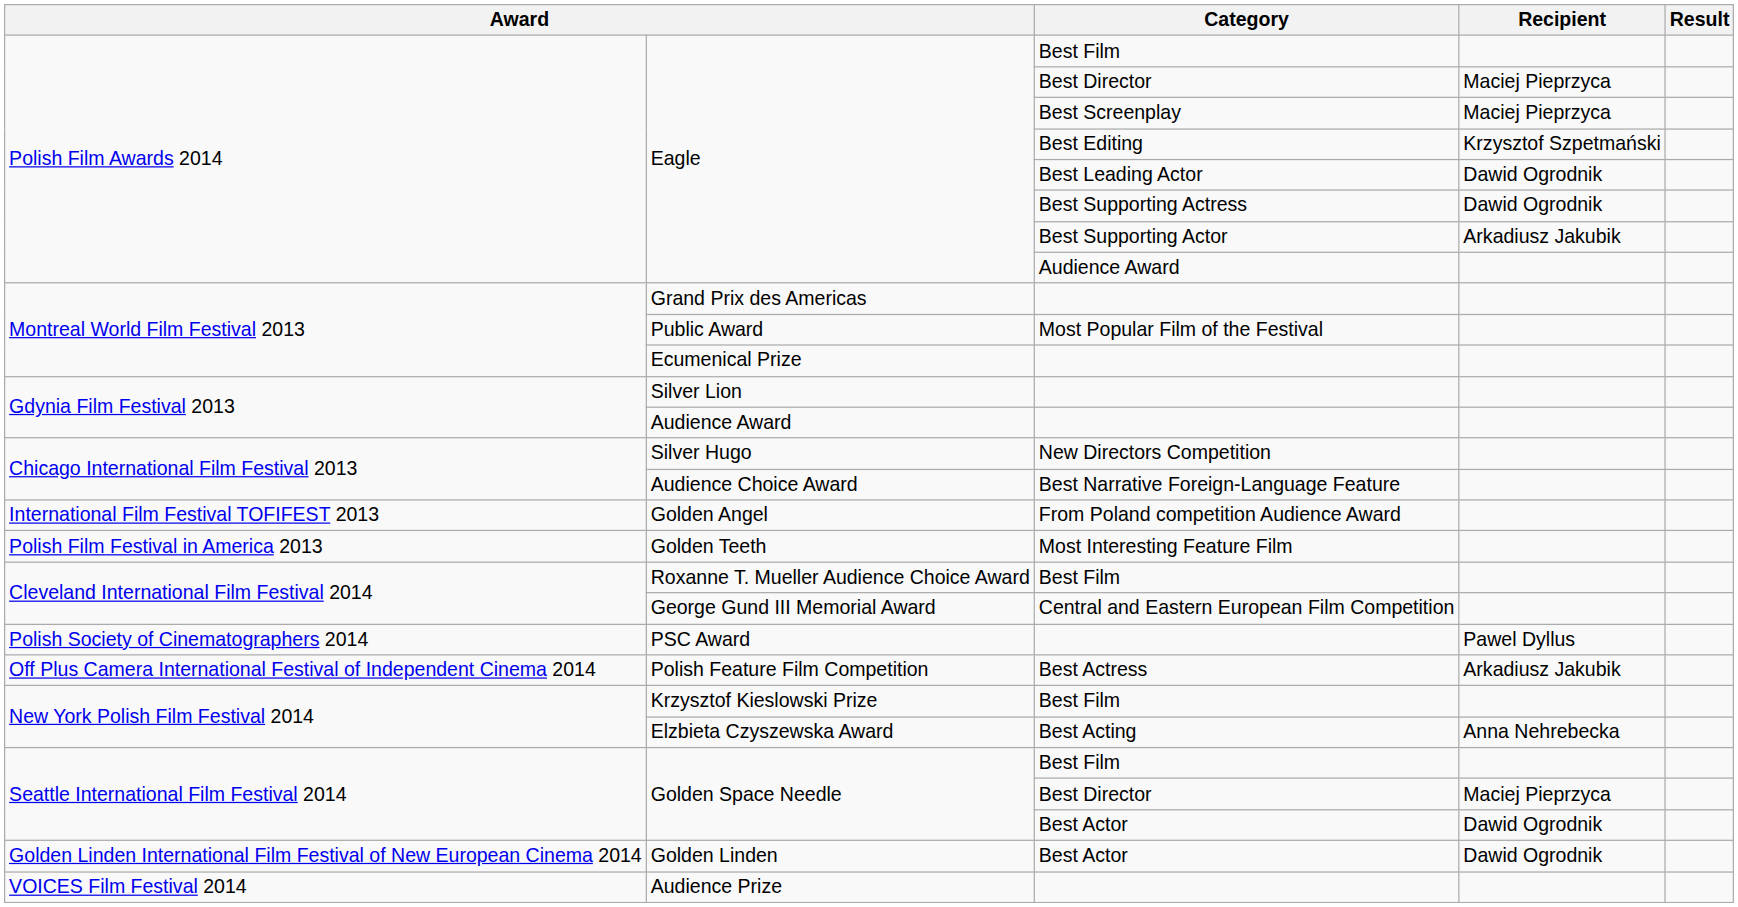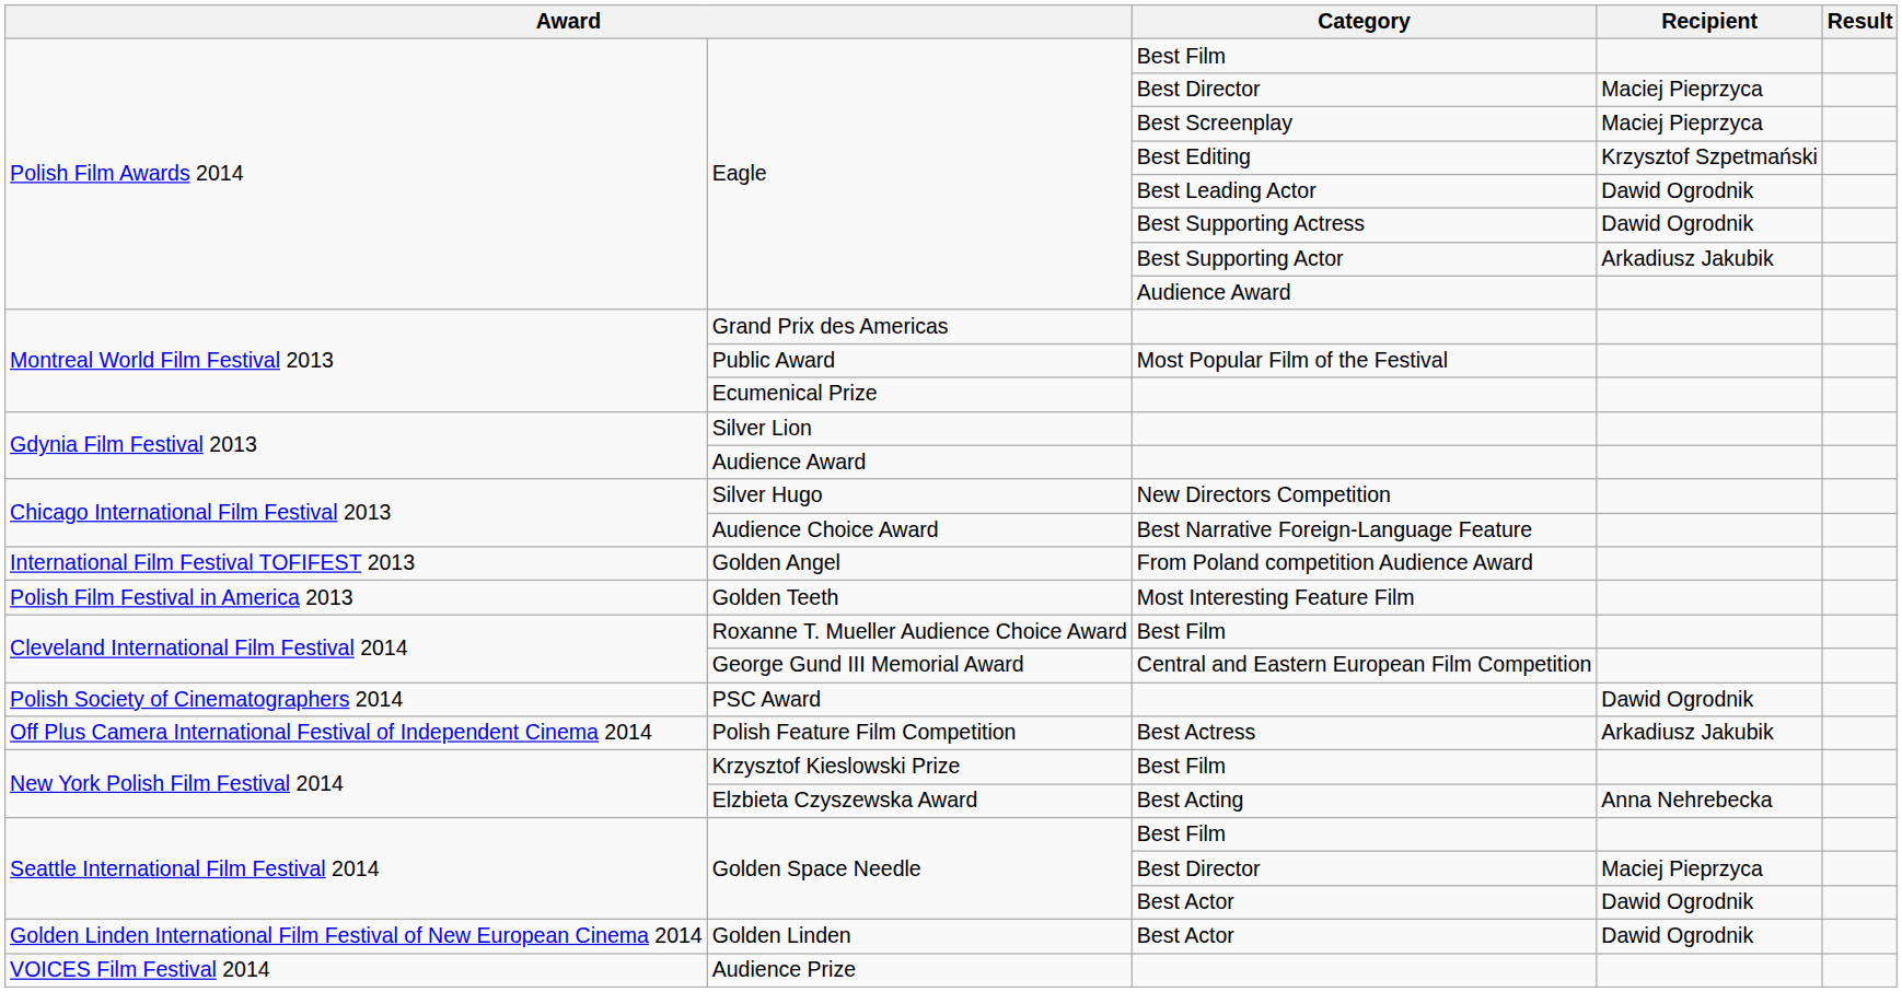 <table class="wikitable">
 <tr>
 <th Colspan=2>Award</th>
 <th>Category</th>
 <th>Recipient</th>
 <th>Result</th>
 </tr>
 <tr>
 <td Rowspan=8><a href='#'>Polish Film Awards</a> 2014</td>
 <td Rowspan=8>Eagle</td>
 <td>Best Film</td>
 <td></td>
 <td></td>
 </tr>
 <tr>
 <td>Best Director</td>
 <td>Maciej Pieprzyca</td>
 <td></td>
 </tr>
 <tr>
 <td>Best Screenplay</td>
 <td>Maciej Pieprzyca</td>
 <td></td>
 </tr>
 <tr>
 <td>Best Editing</td>
 <td>Krzysztof Szpetmański</td>
 <td></td>
 </tr>
 <tr>
 <td>Best Leading Actor</td>
 <td>Dawid Ogrodnik</td>
 <td></td>
 </tr>
 <tr>
 <td>Best Supporting Actress</td>
 <td>Dawid Ogrodnik</td>
 <td></td>
 </tr>
 <tr>
 <td>Best Supporting Actor</td>
 <td>Arkadiusz Jakubik</td>
 <td></td>
 </tr>
 <tr>
 <td>Audience Award</td>
 <td></td>
 <td></td>
 </tr>
 <tr>
 <td Rowspan=3><a href='#'>Montreal World Film Festival</a> 2013</td>
 <td>Grand Prix des Americas</td>
 <td></td>
 <td></td>
 <td></td>
 </tr>
 <tr>
 <td>Public Award</td>
 <td>Most Popular Film of the Festival</td>
 <td></td>
 <td></td>
 </tr>
 <tr>
 <td>Ecumenical Prize</td>
 <td></td>
 <td></td>
 <td></td>
 </tr>
 <tr>
 <td Rowspan=2><a href='#'>Gdynia Film Festival</a> 2013</td>
 <td>Silver Lion</td>
 <td></td>
 <td></td>
 <td></td>
 </tr>
 <tr>
 <td>Audience Award</td>
 <td></td>
 <td></td>
 <td></td>
 </tr>
 <tr>
 <td Rowspan=2><a href='#'>Chicago International Film Festival</a> 2013</td>
 <td>Silver Hugo</td>
 <td>New Directors Competition</td>
 <td></td>
 <td></td>
 </tr>
 <tr>
 <td>Audience Choice Award</td>
 <td>Best Narrative Foreign-Language Feature</td>
 <td></td>
 <td></td>
 </tr>
 <tr>
 <td><a href='#'>International Film Festival TOFIFEST</a> 2013</td>
 <td>Golden Angel</td>
 <td>From Poland competition Audience Award</td>
 <td></td>
 <td></td>
 </tr>
 <tr>
 <td><a href='#'>Polish Film Festival in America</a> 2013</td>
 <td>Golden Teeth</td>
 <td>Most Interesting Feature Film</td>
 <td></td>
 <td></td>
 </tr>
 <tr>
 <td Rowspan=2><a href='#'>Cleveland International Film Festival</a> 2014</td>
 <td>Roxanne T. Mueller Audience Choice Award</td>
 <td>Best Film</td>
 <td></td>
 <td></td>
 </tr>
 <tr>
 <td>George Gund III Memorial Award</td>
 <td>Central and Eastern European Film Competition</td>
 <td></td>
 <td></td>
 </tr>
 <tr>
 <td><a href='#'>Polish Society of Cinematographers</a> 2014</td>
 <td>PSC Award</td>
 <td></td>
-<td>Pawel Dyllus</td>
+<td>Dawid Ogrodnik</td>
 <td></td>
 </tr>
 <tr>
 <td><a href='#'>Off Plus Camera International Festival of Independent Cinema</a> 2014</td>
 <td>Polish Feature Film Competition</td>
 <td>Best Actress</td>
 <td>Arkadiusz Jakubik</td>
 <td></td>
 </tr>
 <tr>
 <td Rowspan=2><a href='#'>New York Polish Film Festival</a> 2014</td>
 <td>Krzysztof Kieslowski Prize</td>
 <td>Best Film</td>
 <td></td>
 <td></td>
 </tr>
 <tr>
 <td>Elzbieta Czyszewska Award</td>
 <td>Best Acting</td>
 <td>Anna Nehrebecka</td>
 <td></td>
 </tr>
 <tr>
 <td Rowspan=3><a href='#'>Seattle International Film Festival</a> 2014</td>
 <td Rowspan=3>Golden Space Needle</td>
 <td>Best Film</td>
 <td></td>
 <td></td>
 </tr>
 <tr>
 <td>Best Director</td>
 <td>Maciej Pieprzyca</td>
 <td></td>
 </tr>
 <tr>
 <td>Best Actor</td>
 <td>Dawid Ogrodnik</td>
 <td></td>
 </tr>
 <tr>
 <td><a href='#'>Golden Linden International Film Festival of New European Cinema</a> 2014</td>
 <td>Golden Linden</td>
 <td>Best Actor</td>
 <td>Dawid Ogrodnik</td>
 <td></td>
 </tr>
 <tr>
 <td><a href='#'>VOICES Film Festival</a> 2014</td>
 <td>Audience Prize</td>
 <td></td>
 <td></td>
 <td></td>
 </tr>
 </table>
